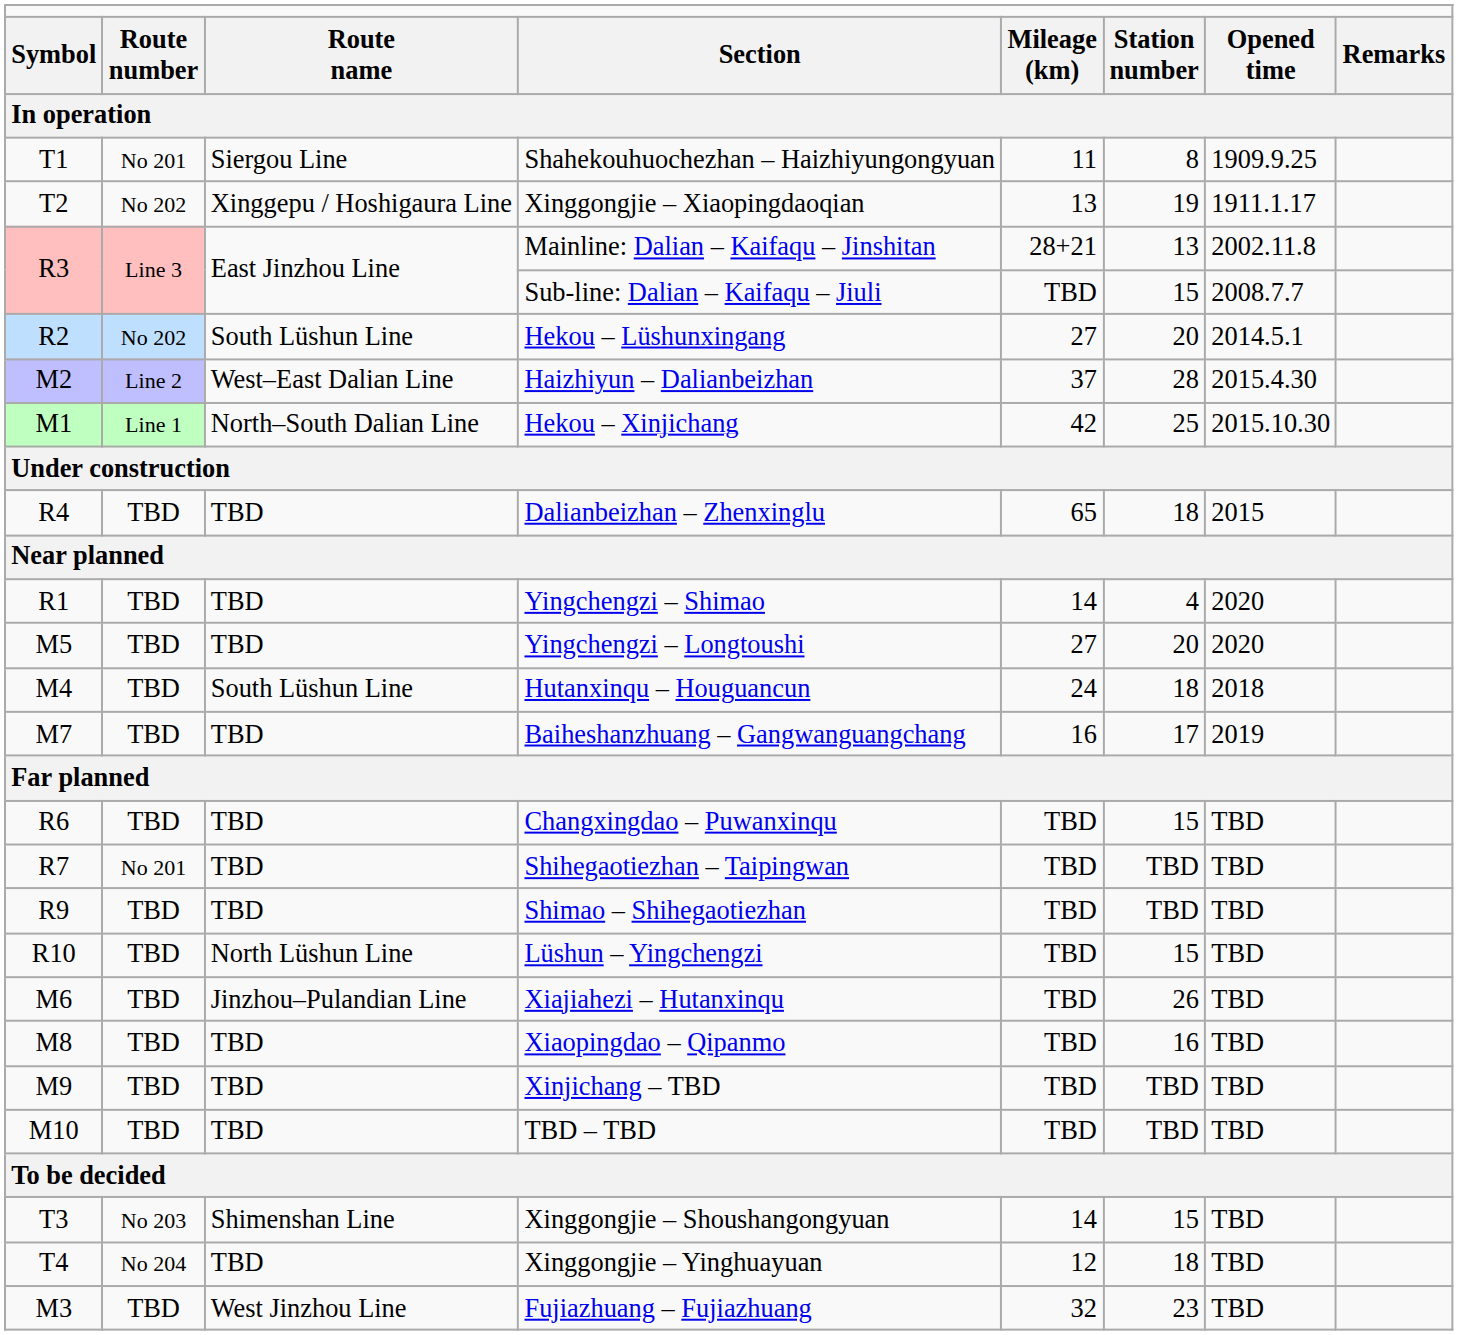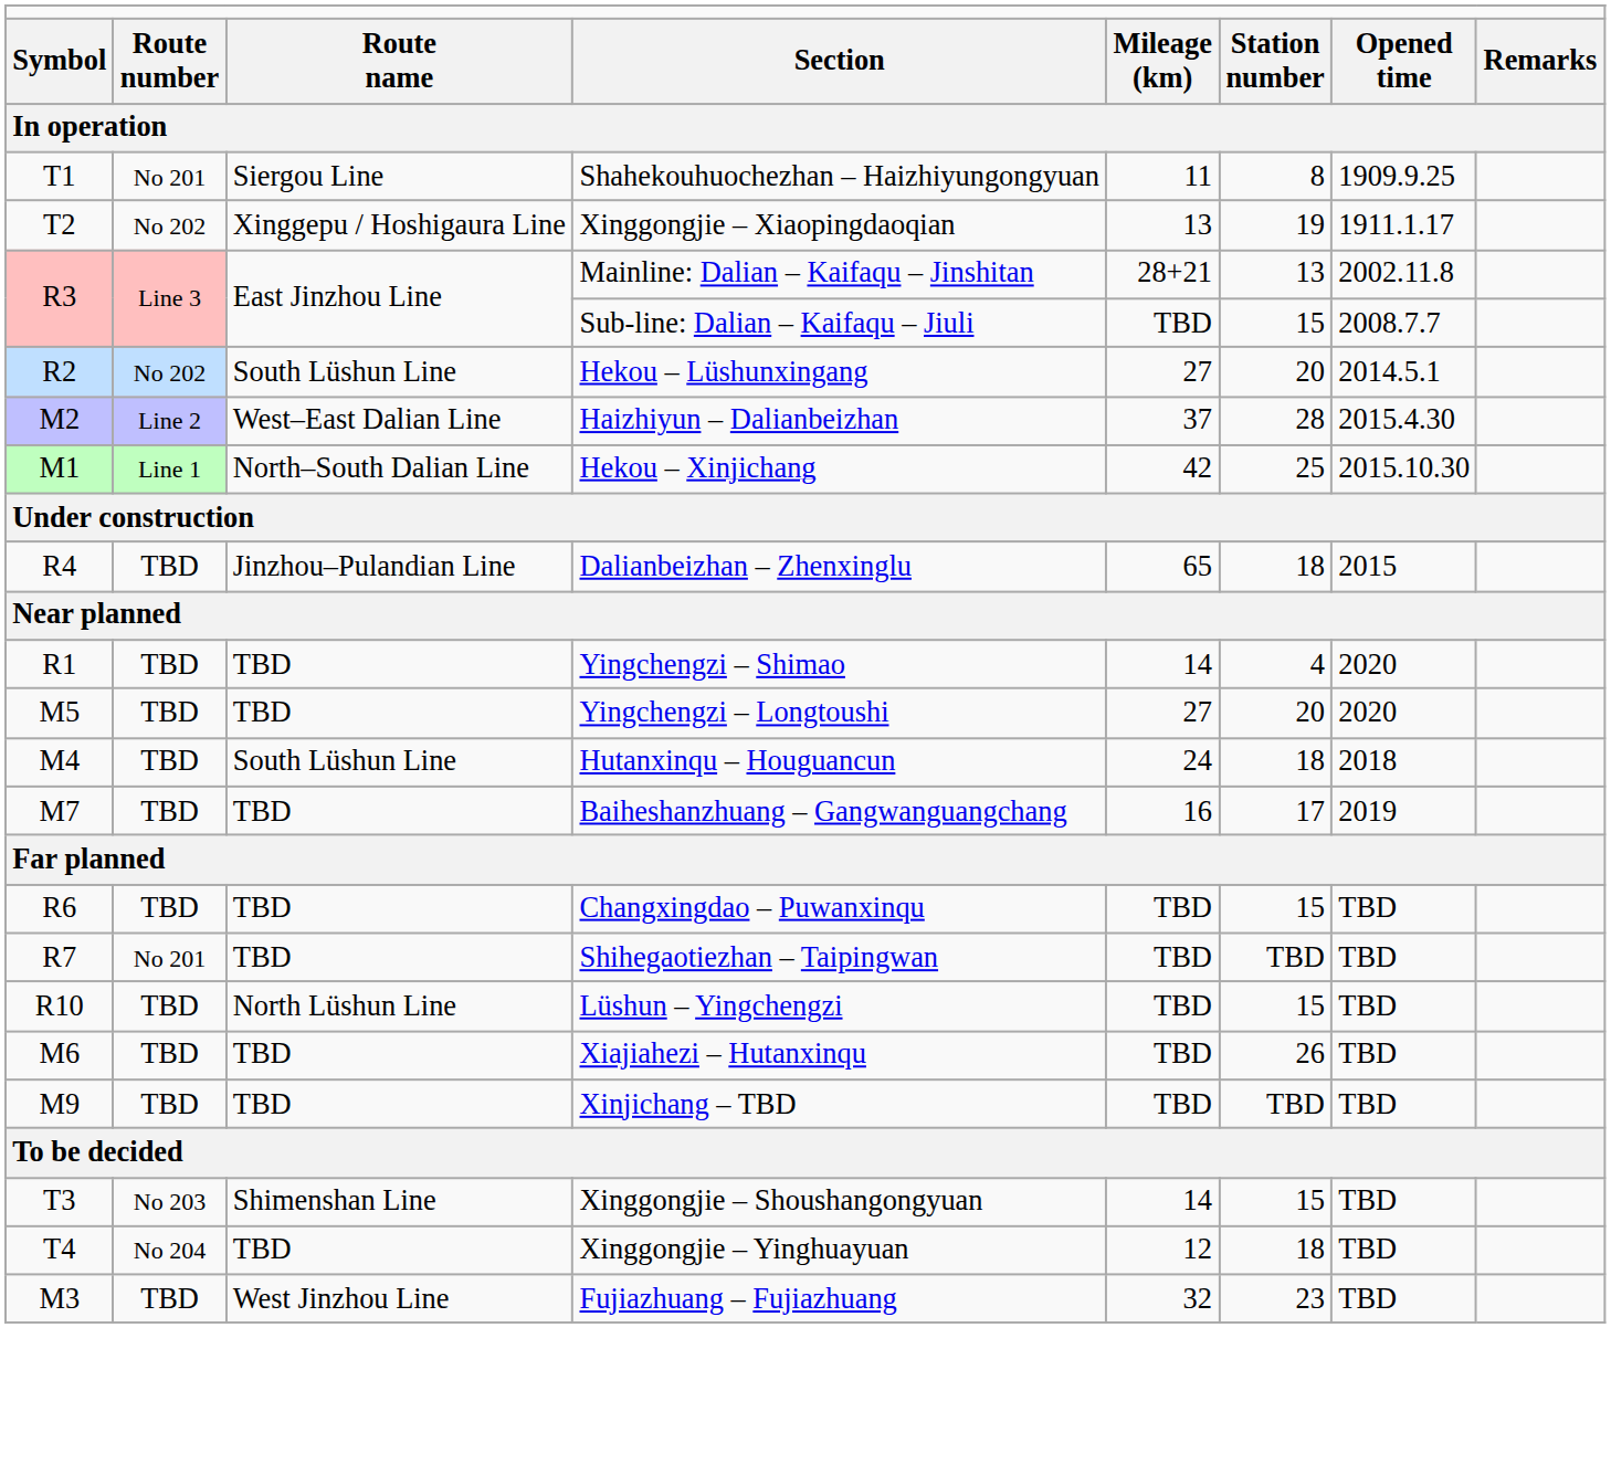 <table class="wikitable" style="font-size:smaller">
 <tr>
 </tr>
 <tr>
 <td colspan="8"></td>
 </tr>
 <tr>
 <th>Symbol</th>
 <th>Route<br>number</th>
 <th>Route<br>name</th>
 <th>Section</th>
 <th>Mileage<br>(km)</th>
 <th>Station<br>number</th>
 <th>Opened<br>time</th>
 <th>Remarks</th>
 </tr>
 <tr>
 <th colspan="8" style="text-align:left">In operation</th>
 </tr>
 <tr>
 <td bgcolor="" style="text-align:center">T1</td>
 <td style="text-align:center"><span> <small>No 201</small> </span></td>
 <td>Siergou Line</td>
 <td>Shahekouhuochezhan – Haizhiyungongyuan</td>
 <td style="text-align:right">11</td>
 <td style="text-align:right">8</td>
 <td>1909.9.25</td>
 <td></td>
 </tr>
 <tr>
 <td bgcolor="" style="text-align:center">T2</td>
 <td style="text-align:center"><span> <small>No 202</small> </span></td>
 <td>Xinggepu / Hoshigaura Line</td>
 <td>Xinggongjie – Xiaopingdaoqian</td>
 <td style="text-align:right">13</td>
 <td style="text-align:right">19</td>
 <td>1911.1.17</td>
 <td></td>
 </tr>
 <tr>
 <td rowspan="2" bgcolor="ffbfbf" style="text-align:center"><span>R3</span></td>
 <td rowspan="2" bgcolor="ffbfbf" style="text-align:center"><span> <small>Line 3</small> </span></td>
 <td rowspan="2">East Jinzhou Line</td>
 <td>Mainline: <a href='#'>Dalian</a> – <a href='#'>Kaifaqu</a> – <a href='#'>Jinshitan</a></td>
 <td style="text-align:right">28+21</td>
 <td style="text-align:right">13</td>
 <td>2002.11.8</td>
 <td></td>
 </tr>
 <tr>
 <td>Sub-line: <a href='#'>Dalian</a> – <a href='#'>Kaifaqu</a> – <a href='#'>Jiuli</a></td>
 <td style="text-align:right">TBD</td>
 <td style="text-align:right">15</td>
 <td>2008.7.7</td>
 <td></td>
 </tr>
 <tr>
 <td bgcolor="bfdfff" style="text-align:center"><span>R2</span></td>
 <td bgcolor="bfdfff" style="text-align:center"><span> <small>No 202</small> </span></td>
 <td>South Lüshun Line</td>
 <td><a href='#'>Hekou</a> – <a href='#'>Lüshunxingang</a></td>
 <td style="text-align:right">27</td>
 <td style="text-align:right">20</td>
 <td>2014.5.1</td>
 <td></td>
 </tr>
 <tr>
 <td bgcolor="bfbfff" style="text-align:center"><span>M2</span></td>
 <td bgcolor="bfbfff" style="text-align:center"><span> <small>Line 2</small> </span></td>
 <td>West–East Dalian Line</td>
 <td><a href='#'>Haizhiyun</a> – <a href='#'>Dalianbeizhan</a></td>
 <td style="text-align:right">37</td>
 <td style="text-align:right">28</td>
 <td>2015.4.30</td>
 <td></td>
 </tr>
 <tr>
 <td bgcolor="bfffbf" style="text-align:center"><span>M1</span></td>
 <td bgcolor="bfffbf" style="text-align:center"><span> <small>Line 1</small> </span></td>
 <td>North–South Dalian Line</td>
 <td><a href='#'>Hekou</a> – <a href='#'>Xinjichang</a></td>
 <td style="text-align:right">42</td>
 <td style="text-align:right">25</td>
 <td>2015.10.30</td>
 <td></td>
 </tr>
 <tr>
 <th colspan="8" style="text-align:left">Under construction</th>
 </tr>
 <tr>
 <td bgcolor="" style="text-align:center">R4</td>
 <td style="text-align:center">TBD</td>
-<td>TBD</td>
+<td>Jinzhou–Pulandian Line</td>
 <td><a href='#'>Dalianbeizhan</a> – <a href='#'>Zhenxinglu</a></td>
 <td style="text-align:right">65</td>
 <td style="text-align:right">18</td>
 <td>2015</td>
 <td></td>
 </tr>
 <tr>
 <th colspan="8" style="text-align:left">Near planned</th>
 </tr>
 <tr>
 <td bgcolor="" style="text-align:center">R1</td>
 <td style="text-align:center">TBD</td>
 <td>TBD</td>
 <td><a href='#'>Yingchengzi</a> – <a href='#'>Shimao</a></td>
 <td style="text-align:right">14</td>
 <td style="text-align:right">4</td>
 <td>2020</td>
 <td> </td>
 </tr>
 <tr>
 <td bgcolor="" style="text-align:center">M5</td>
 <td style="text-align:center">TBD</td>
 <td>TBD</td>
 <td><a href='#'>Yingchengzi</a> – <a href='#'>Longtoushi</a></td>
 <td style="text-align:right">27</td>
 <td style="text-align:right">20</td>
 <td>2020</td>
 <td></td>
 </tr>
 <tr>
 <td bgcolor="" style="text-align:center">M4</td>
 <td style="text-align:center">TBD</td>
 <td>South Lüshun Line</td>
 <td><a href='#'>Hutanxinqu</a> – <a href='#'>Houguancun</a></td>
 <td style="text-align:right">24</td>
 <td style="text-align:right">18</td>
 <td>2018</td>
 <td></td>
 </tr>
 <tr>
 <td bgcolor="" style="text-align:center">M7</td>
 <td style="text-align:center">TBD</td>
 <td>TBD</td>
 <td><a href='#'>Baiheshanzhuang</a> – <a href='#'>Gangwanguangchang</a></td>
 <td style="text-align:right">16</td>
 <td style="text-align:right">17</td>
 <td>2019</td>
 <td></td>
 </tr>
 <tr>
 <th colspan="8" style="text-align:left">Far planned</th>
 </tr>
 <tr>
 <td bgcolor="" style="text-align:center">R6</td>
 <td style="text-align:center">TBD</td>
 <td>TBD</td>
 <td><a href='#'>Changxingdao</a> – <a href='#'>Puwanxinqu</a></td>
 <td style="text-align:right">TBD</td>
 <td style="text-align:right">15</td>
 <td>TBD</td>
 <td></td>
 </tr>
 <tr>
 <td bgcolor="" style="text-align:center">R7</td>
 <td style="text-align:center"><span> <small>No 201</small> </span></td>
 <td>TBD</td>
 <td><a href='#'>Shihegaotiezhan</a> – <a href='#'>Taipingwan</a></td>
 <td style="text-align:right">TBD</td>
 <td style="text-align:right">TBD</td>
 <td>TBD</td>
 <td></td>
 </tr>
 <tr>
-<td bgcolor="" style="text-align:center">R9</td>
-<td style="text-align:center">TBD</td>
-<td>TBD</td>
-<td><a href='#'>Shimao</a> – <a href='#'>Shihegaotiezhan</a></td>
-<td style="text-align:right">TBD</td>
-<td style="text-align:right">TBD</td>
-<td>TBD</td>
-<td></td>
-</tr>
-<tr>
 <td bgcolor="" style="text-align:center">R10</td>
 <td style="text-align:center">TBD</td>
 <td>North Lüshun Line</td>
 <td><a href='#'>Lüshun</a> – <a href='#'>Yingchengzi</a></td>
 <td style="text-align:right">TBD</td>
 <td style="text-align:right">15</td>
 <td>TBD</td>
 <td></td>
 </tr>
 <tr>
 <td bgcolor="" style="text-align:center">M6</td>
 <td style="text-align:center">TBD</td>
-<td>Jinzhou–Pulandian Line</td>
+<td>TBD</td>
 <td><a href='#'>Xiajiahezi</a> – <a href='#'>Hutanxinqu</a></td>
 <td style="text-align:right">TBD</td>
 <td style="text-align:right">26</td>
-<td>TBD</td>
-<td></td>
-</tr>
-<tr>
-<td bgcolor="" style="text-align:center">M8</td>
-<td style="text-align:center">TBD</td>
-<td>TBD</td>
-<td><a href='#'>Xiaopingdao</a> – <a href='#'>Qipanmo</a></td>
-<td style="text-align:right">TBD</td>
-<td style="text-align:right">16</td>
 <td>TBD</td>
 <td></td>
 </tr>
 <tr>
 <td bgcolor="" style="text-align:center">M9</td>
 <td style="text-align:center">TBD</td>
 <td>TBD</td>
 <td><a href='#'>Xinjichang</a> – TBD</td>
-<td style="text-align:right">TBD</td>
-<td style="text-align:right">TBD</td>
-<td>TBD</td>
-<td></td>
-</tr>
-<tr>
-<td bgcolor="" style="text-align:center">M10</td>
-<td style="text-align:center">TBD</td>
-<td>TBD</td>
-<td>TBD – TBD</td>
 <td style="text-align:right">TBD</td>
 <td style="text-align:right">TBD</td>
 <td>TBD</td>
 <td></td>
 </tr>
 <tr>
 <th colspan="8" style="text-align:left">To be decided</th>
 </tr>
 <tr>
 <td bgcolor="" style="text-align:center">T3</td>
 <td style="text-align:center"><span> <small>No 203</small> </span></td>
 <td>Shimenshan Line</td>
 <td>Xinggongjie – Shoushangongyuan</td>
 <td style="text-align:right">14</td>
 <td style="text-align:right">15</td>
 <td>TBD</td>
 <td></td>
 </tr>
 <tr>
 <td bgcolor="" style="text-align:center">T4</td>
 <td style="text-align:center"><span> <small>No 204</small> </span></td>
 <td>TBD</td>
 <td>Xinggongjie – Yinghuayuan</td>
 <td style="text-align:right">12</td>
 <td style="text-align:right">18</td>
 <td>TBD</td>
 <td></td>
 </tr>
 <tr>
 <td bgcolor="" style="text-align:center">M3</td>
 <td style="text-align:center">TBD</td>
 <td>West Jinzhou Line</td>
 <td><a href='#'>Fujiazhuang</a> – <a href='#'>Fujiazhuang</a></td>
 <td style="text-align:right">32</td>
 <td style="text-align:right">23</td>
 <td>TBD</td>
 <td></td>
 </tr>
 </table>
